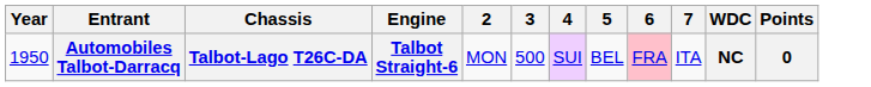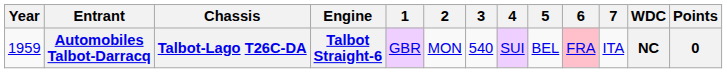 <table class="wikitable" style="text-align:center; font-size:90%">
 <tr>
 <th>Year</th>
 <th>Entrant</th>
 <th>Chassis</th>
 <th>Engine</th>
+<th>1</th>
 <th>2</th>
 <th>3</th>
 <th>4</th>
 <th>5</th>
 <th>6</th>
 <th>7</th>
 <th>WDC</th>
 <th>Points</th>
 </tr>
 <tr>
-<td><a href='#'>1950</a></td>
+<td><a href='#'>1959</a></td>
 <th><a href='#'>Automobiles<br>Talbot-Darracq</a></th>
 <th><a href='#'>Talbot-Lago</a> <a href='#'>T26C-DA</a></th>
 <th><a href='#'>Talbot</a><br><a href='#'>Straight-6</a></th>
+<td style="background:#EFCFFF;"><a href='#'>GBR</a><br></td>
 <td><a href='#'>MON</a></td>
-<td><a href='#'>500</a></td>
+<td><a href='#'>540</a></td>
 <td style="background:#EFCFFF;"><a href='#'>SUI</a><br></td>
 <td><a href='#'>BEL</a></td>
 <td style="background: pink;"><a href='#'>FRA</a></td>
 <td><a href='#'>ITA</a></td>
 <th>NC</th>
 <th>0</th>
 </tr>
 </table>
